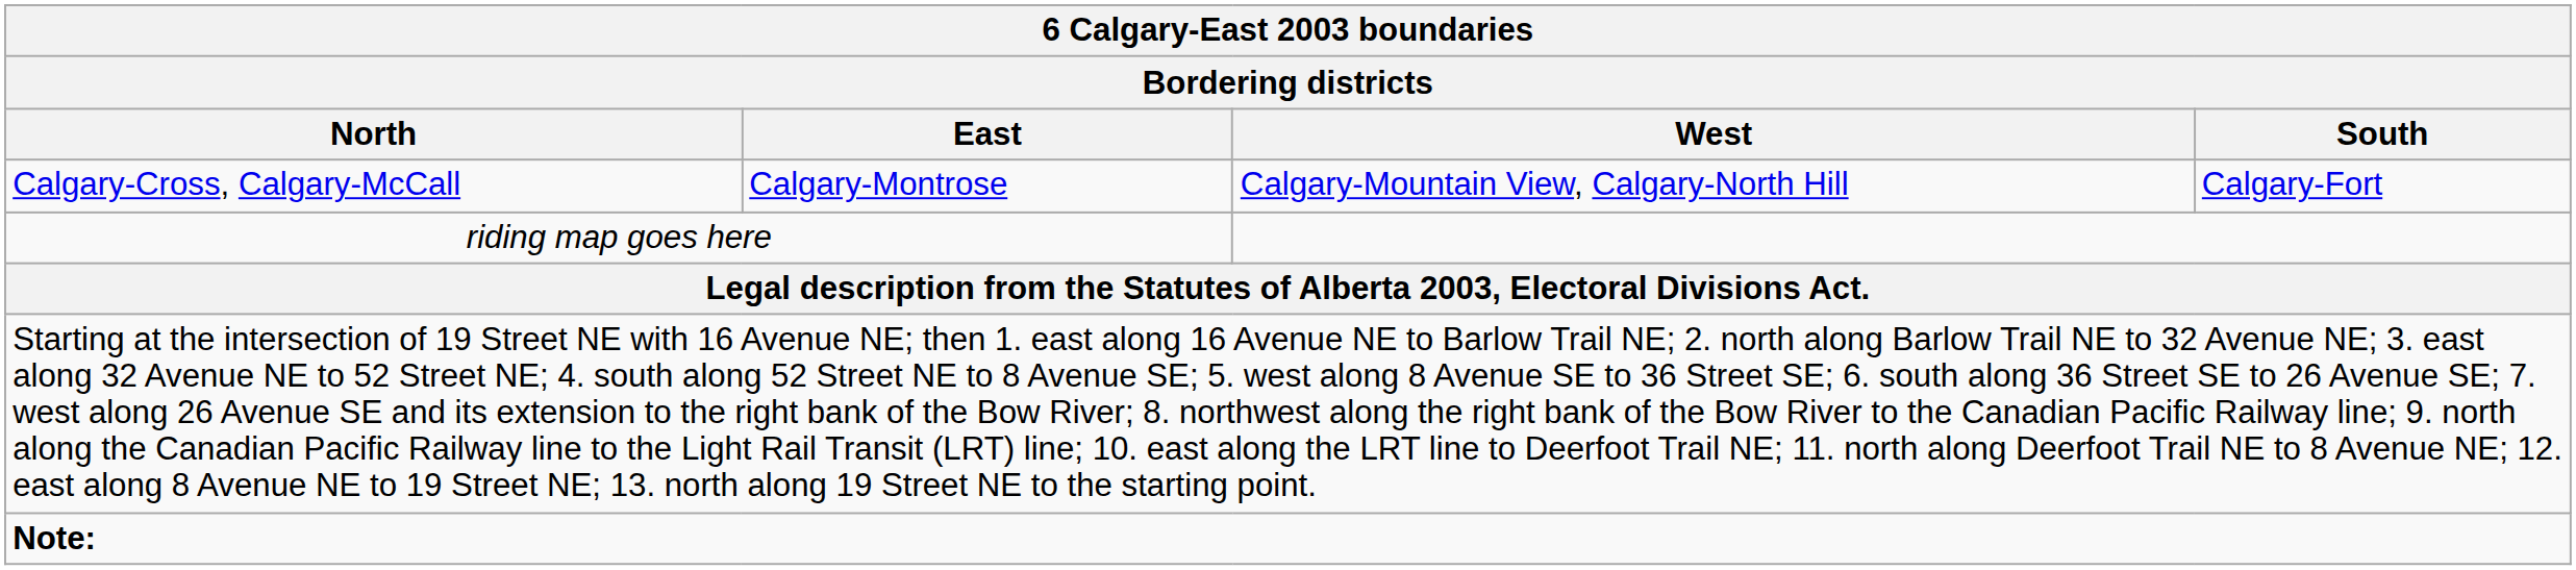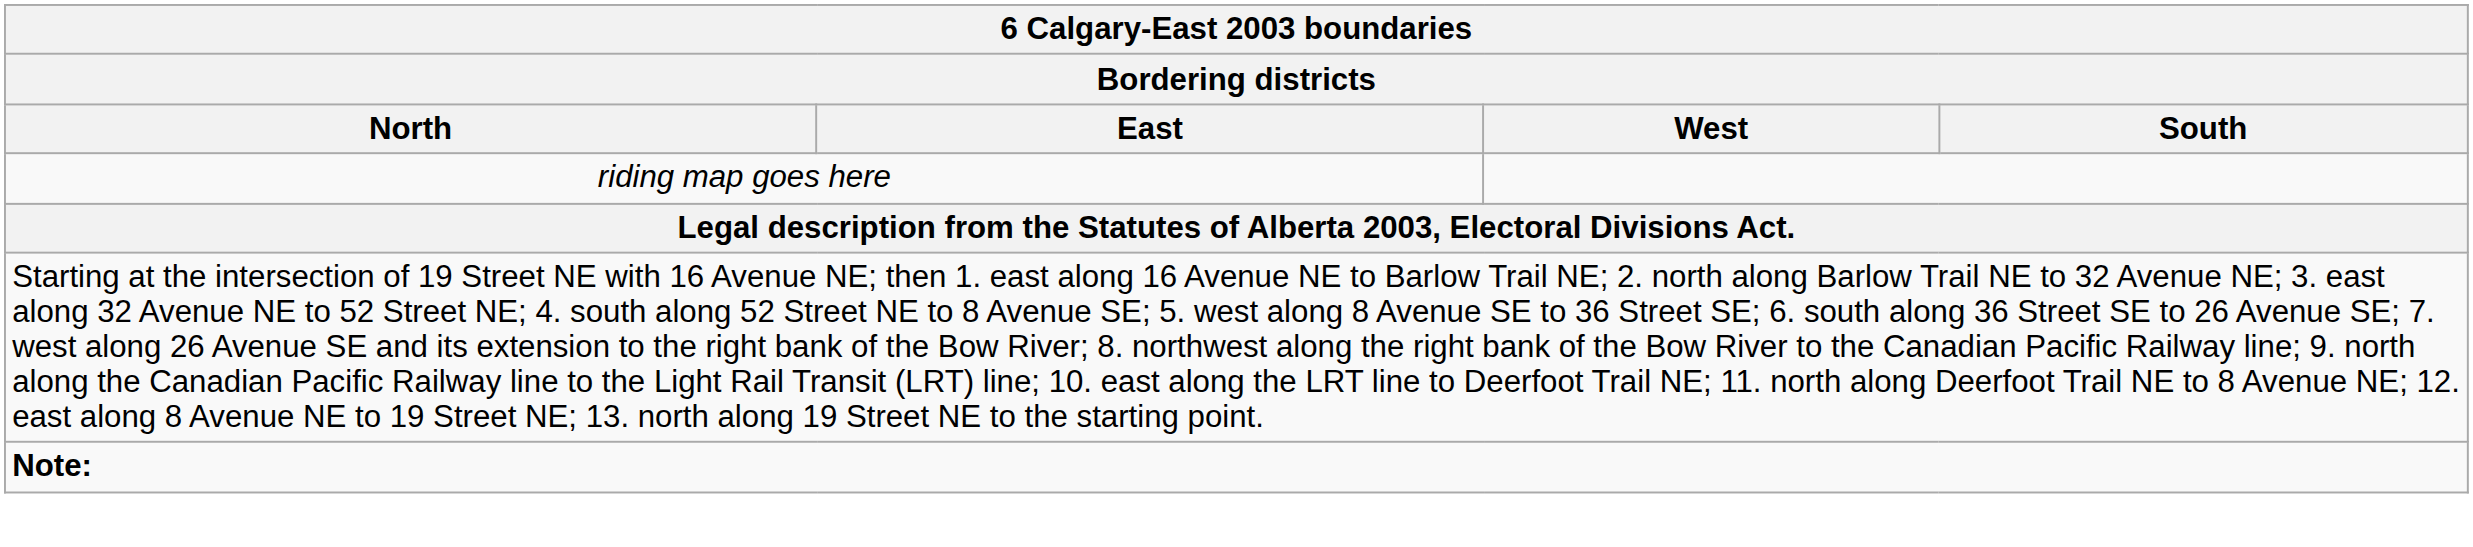 <table class="wikitable collapsible collapsed" style="width:100%;">
 <tr>
 <th colspan=4>6 Calgary-East 2003 boundaries</th>
 </tr>
 <tr>
 <th colspan=4>Bordering districts</th>
 </tr>
 <tr>
 <th>North</th>
 <th>East</th>
 <th>West</th>
 <th>South</th>
-</tr>
-<tr>
-<td><a href='#'>Calgary-Cross</a>, <a href='#'>Calgary-McCall</a></td>
-<td><a href='#'>Calgary-Montrose</a></td>
-<td><a href='#'>Calgary-Mountain View</a>, <a href='#'>Calgary-North Hill</a></td>
-<td><a href='#'>Calgary-Fort</a></td>
 </tr>
 <tr>
 <td colspan=2 align=center><em>riding map goes here</em></td>
 <td colspan=2 align=center></td>
 </tr>
 <tr>
 <th colspan=4>Legal description from the Statutes of Alberta 2003, Electoral Divisions Act.</th>
 </tr>
 <tr>
 <td colspan=4>Starting at the intersection of 19 Street NE with 16 Avenue NE; then 1. east along 16 Avenue NE to Barlow Trail NE; 2. north along Barlow Trail NE to 32 Avenue NE; 3. east along 32 Avenue NE to 52 Street NE; 4. south along 52 Street NE to 8 Avenue SE; 5. west along 8 Avenue SE to 36 Street SE; 6. south along 36 Street SE to 26 Avenue SE; 7. west along 26 Avenue SE and its extension to the right bank of the Bow River; 8. northwest along the right bank of the Bow River to the Canadian Pacific Railway line; 9. north along the Canadian Pacific Railway line to the Light Rail Transit (LRT) line; 10. east along the LRT line to Deerfoot Trail NE; 11. north along Deerfoot Trail NE to 8 Avenue NE; 12. east along 8 Avenue NE to 19 Street NE; 13. north along 19 Street NE to the starting point.</td>
 </tr>
 <tr>
 <td colspan=4><strong>Note:</strong></td>
 </tr>
 </table>
